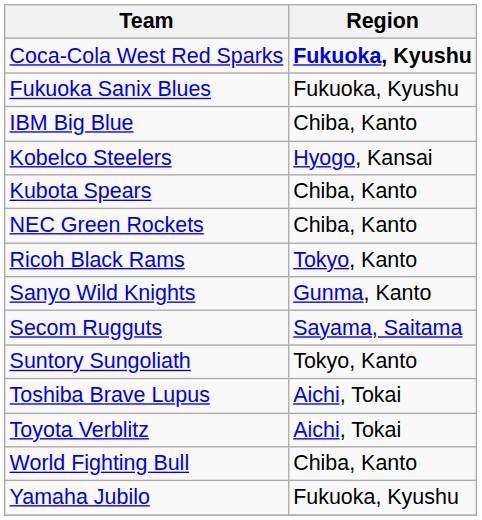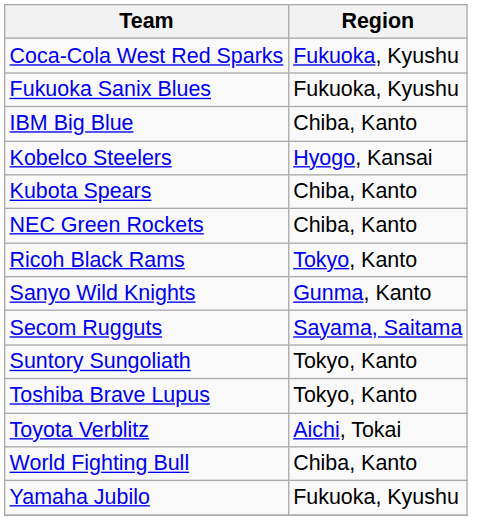 <table class = "wikitable">
 <tr>
 <th>Team</th>
 <th>Region</th>
 </tr>
 <tr>
 <td><a href='#'>Coca-Cola West Red Sparks</a></td>
-<td><strong><a href='#'>Fukuoka</a>, Kyushu</strong></td>
+<td><a href='#'>Fukuoka</a>, Kyushu</td>
 </tr>
 <tr>
 <td><a href='#'>Fukuoka Sanix Blues</a></td>
 <td>Fukuoka, Kyushu</td>
 </tr>
 <tr>
 <td><a href='#'>IBM Big Blue</a></td>
 <td>Chiba, Kanto</td>
 </tr>
 <tr>
 <td><a href='#'>Kobelco Steelers</a></td>
 <td><a href='#'>Hyogo</a>, Kansai</td>
 </tr>
 <tr>
 <td><a href='#'>Kubota Spears</a></td>
 <td>Chiba, Kanto</td>
 </tr>
 <tr>
 <td><a href='#'>NEC Green Rockets</a></td>
 <td>Chiba, Kanto</td>
 </tr>
 <tr>
 <td><a href='#'>Ricoh Black Rams</a></td>
 <td><a href='#'>Tokyo</a>, Kanto</td>
 </tr>
 <tr>
 <td><a href='#'>Sanyo Wild Knights</a></td>
 <td><a href='#'>Gunma</a>, Kanto</td>
 </tr>
 <tr>
 <td><a href='#'>Secom Rugguts</a></td>
 <td><a href='#'>Sayama, Saitama</a></td>
 </tr>
 <tr>
 <td><a href='#'>Suntory Sungoliath</a></td>
 <td>Tokyo, Kanto</td>
 </tr>
 <tr>
 <td><a href='#'>Toshiba Brave Lupus</a></td>
-<td><a href='#'>Aichi</a>, Tokai</td>
+<td>Tokyo, Kanto</td>
 </tr>
 <tr>
 <td><a href='#'>Toyota Verblitz</a></td>
 <td><a href='#'>Aichi</a>, Tokai</td>
 </tr>
 <tr>
 <td><a href='#'>World Fighting Bull</a></td>
 <td>Chiba, Kanto</td>
 </tr>
 <tr>
 <td><a href='#'>Yamaha Jubilo</a></td>
 <td>Fukuoka, Kyushu</td>
 </tr>
 <tr>
 </tr>
 </table>
